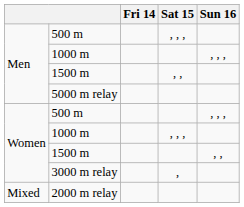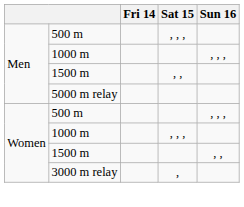 <table class="wikitable" style="text-align:center;">
 <tr>
 <th colspan=2></th>
 <th>Fri 14</th>
 <th>Sat 15</th>
 <th>Sun 16</th>
 </tr>
 <tr>
 <td rowspan=4 align=left>Men</td>
 <td align=left>500 m</td>
 <td></td>
 <td>, , , </td>
 <td></td>
 </tr>
 <tr>
 <td align=left>1000 m</td>
 <td></td>
 <td></td>
 <td>, , , </td>
 </tr>
 <tr>
 <td align=left>1500 m</td>
 <td></td>
 <td>, , </td>
 <td></td>
 </tr>
 <tr>
 <td align=left>5000 m relay</td>
 <td></td>
 <td></td>
 <td></td>
 </tr>
 <tr>
 <td rowspan=4 align=left>Women</td>
 <td align=left>500 m</td>
 <td></td>
 <td></td>
 <td>, , , </td>
 </tr>
 <tr>
 <td align=left>1000 m</td>
 <td></td>
 <td>, , , </td>
 <td></td>
 </tr>
 <tr>
 <td align=left>1500 m</td>
 <td></td>
 <td></td>
 <td>, , </td>
 </tr>
 <tr>
 <td align=left>3000 m relay</td>
 <td></td>
 <td>, </td>
 <td></td>
 </tr>
-<tr>
-<td align=left>Mixed</td>
-<td align=left>2000 m relay</td>
-<td></td>
-<td></td>
-<td></td>
-</tr>
 </table>
